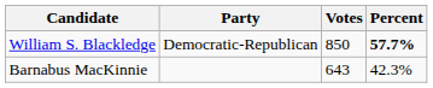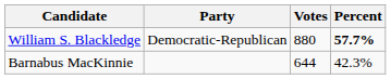 <table class=wikitable>
 <tr>
 <th>Candidate</th>
 <th>Party</th>
 <th>Votes</th>
 <th>Percent</th>
 </tr>
 <tr>
 <td><a href='#'>William S. Blackledge</a></td>
 <td>Democratic-Republican</td>
-<td>850</td>
+<td>880</td>
 <td><strong>57.7%</strong></td>
 </tr>
 <tr>
 <td>Barnabus MacKinnie</td>
 <td></td>
-<td>643</td>
+<td>644</td>
 <td>42.3%</td>
 </tr>
 </table>
